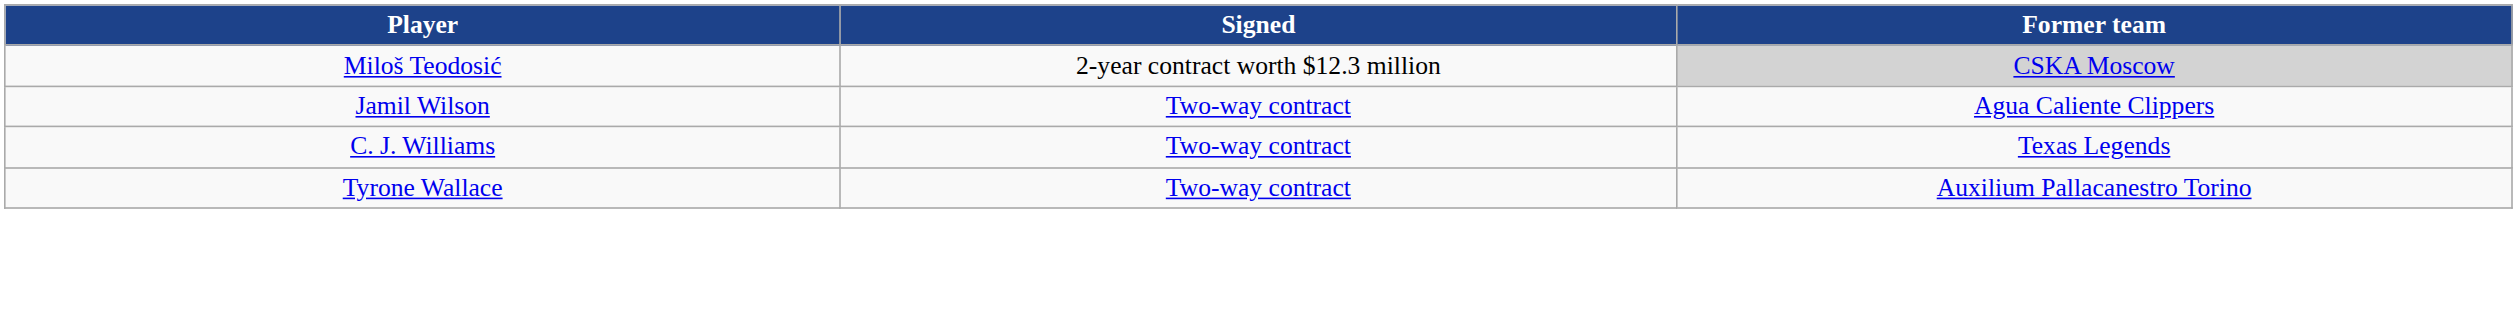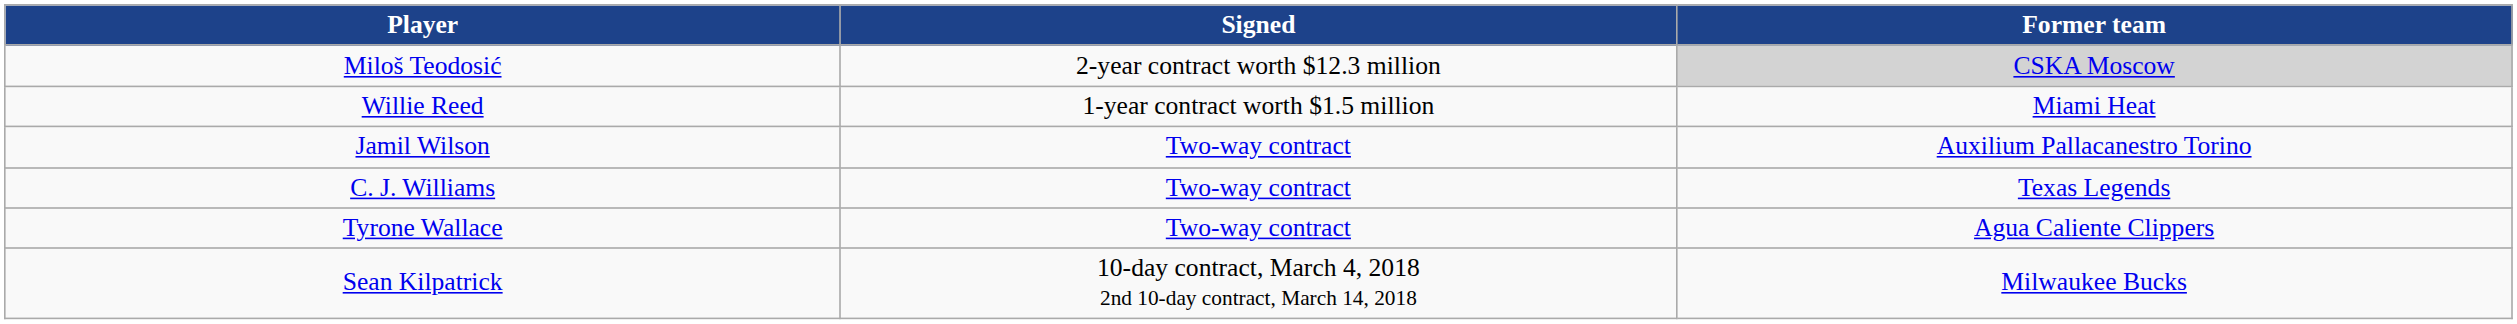 <table class="wikitable sortable sortable" style="text-align: center">
 <tr>
 <th style="background:#1d428a; color:white" width="10%">Player</th>
 <th style="background:#1d428a; color:white" width="10%">Signed</th>
 <th style="background:#1d428a; color:white" width="10%">Former team</th>
 </tr>
 <tr style="text-align: center">
 <td><a href='#'>Miloš Teodosić</a></td>
 <td>2-year contract worth $12.3 million</td>
 <td style="background: lightgrey;"> <a href='#'>CSKA Moscow</a></td>
 </tr>
 <tr style="text-align: center">
+<td><a href='#'>Willie Reed</a></td>
+<td>1-year contract worth $1.5 million</td>
+<td><a href='#'>Miami Heat</a></td>
+</tr>
+<tr style="text-align: center">
 <td><a href='#'>Jamil Wilson</a></td>
 <td><a href='#'>Two-way contract</a></td>
-<td><a href='#'>Agua Caliente Clippers</a></td>
+<td> <a href='#'>Auxilium Pallacanestro Torino</a></td>
 </tr>
 <tr style="text-align: center">
 <td><a href='#'>C. J. Williams</a></td>
 <td><a href='#'>Two-way contract</a></td>
 <td><a href='#'>Texas Legends</a></td>
 </tr>
 <tr style="text-align: center">
 <td><a href='#'>Tyrone Wallace</a></td>
 <td><a href='#'>Two-way contract</a></td>
-<td> <a href='#'>Auxilium Pallacanestro Torino</a></td>
+<td><a href='#'>Agua Caliente Clippers</a></td>
+</tr>
+<tr style="text-align: center">
+<td><a href='#'>Sean Kilpatrick</a></td>
+<td>10-day contract, March 4, 2018<br><small>2nd 10-day contract, March 14, 2018</small></td>
+<td><a href='#'>Milwaukee Bucks</a></td>
 </tr>
 </table>
